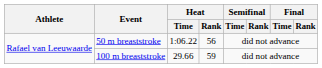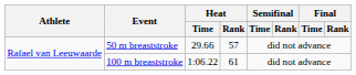 <table class=wikitable style="font-size:90%">
 <tr>
 <th rowspan="2">Athlete</th>
 <th rowspan="2">Event</th>
 <th colspan="2">Heat</th>
 <th colspan="2">Semifinal</th>
 <th colspan="2">Final</th>
 </tr>
 <tr style="font-size:95%">
 <th>Time</th>
 <th>Rank</th>
 <th>Time</th>
 <th>Rank</th>
 <th>Time</th>
 <th>Rank</th>
 </tr>
 <tr align=center>
 <td align=left rowspan=2><a href='#'>Rafael van Leeuwaarde</a></td>
 <td align=left><a href='#'>50 m breaststroke</a></td>
-<td>1:06.22</td>
-<td>56</td>
+<td>29.66</td>
+<td>57</td>
 <td colspan=4>did not advance</td>
 </tr>
 <tr align=center>
 <td align=left><a href='#'>100 m breaststroke</a></td>
-<td>29.66</td>
-<td>59</td>
+<td>1:06.22</td>
+<td>61</td>
 <td colspan=4>did not advance</td>
 </tr>
 </table>
